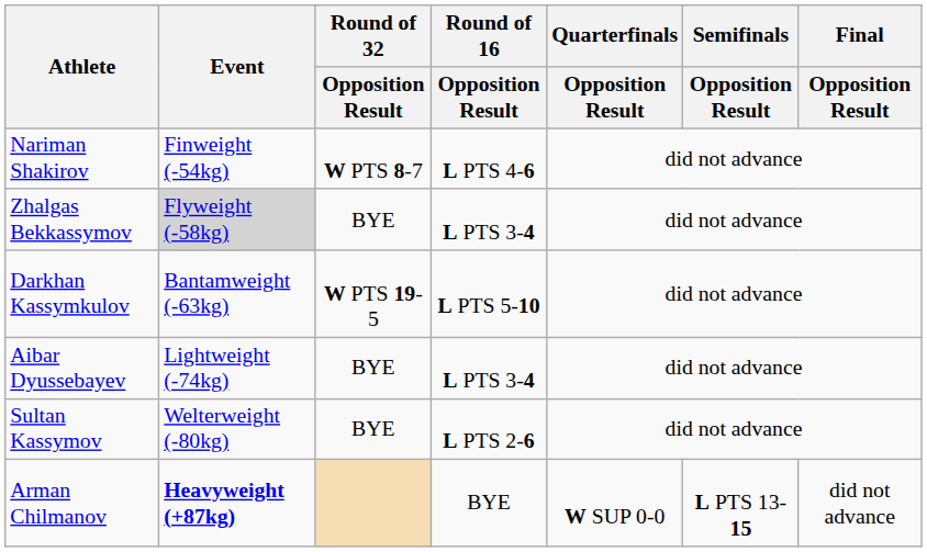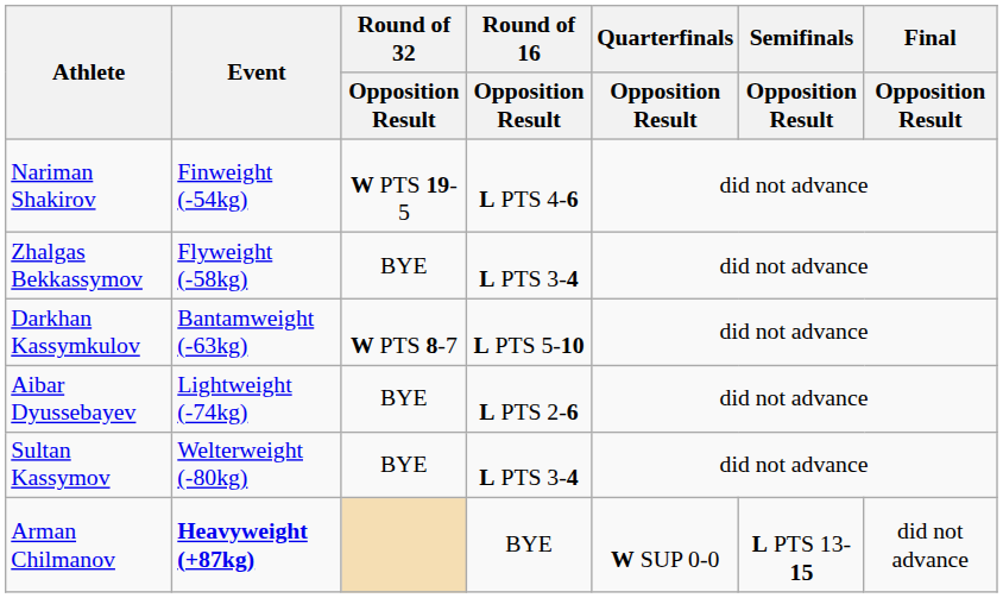 <table class="wikitable" style="font-size:90%">
 <tr>
 <th rowspan=2>Athlete</th>
 <th rowspan=2>Event</th>
 <th>Round of 32</th>
 <th>Round of 16</th>
 <th>Quarterfinals</th>
 <th>Semifinals</th>
 <th>Final</th>
 </tr>
 <tr>
 <th>Opposition<br>Result</th>
 <th>Opposition<br>Result</th>
 <th>Opposition<br>Result</th>
 <th>Opposition<br>Result</th>
 <th>Opposition<br>Result</th>
 </tr>
 <tr>
 <td><a href='#'>Nariman Shakirov</a></td>
 <td><a href='#'>Finweight (-54kg)</a></td>
-<td align=center><br><strong>W</strong> PTS <strong>8</strong>-7</td>
+<td align=center><br><strong>W</strong> PTS <strong>19</strong>-5</td>
 <td align=center><br><strong>L</strong> PTS 4-<strong>6</strong></td>
 <td align=center colspan="7">did not advance</td>
 </tr>
 <tr>
 <td><a href='#'>Zhalgas Bekkassymov</a></td>
-<td style="background: lightgrey;"><a href='#'>Flyweight (-58kg)</a></td>
+<td><a href='#'>Flyweight (-58kg)</a></td>
 <td align=center>BYE</td>
 <td align=center><br><strong>L</strong> PTS 3-<strong>4</strong></td>
 <td align=center colspan="7">did not advance</td>
 </tr>
 <tr>
 <td><a href='#'>Darkhan Kassymkulov</a></td>
 <td><a href='#'>Bantamweight (-63kg)</a></td>
-<td align=center><br><strong>W</strong> PTS <strong>19</strong>-5</td>
+<td align=center><br><strong>W</strong> PTS <strong>8</strong>-7</td>
 <td align=center><br><strong>L</strong> PTS 5-<strong>10</strong></td>
 <td align=center colspan="7">did not advance</td>
 </tr>
 <tr>
 <td><a href='#'>Aibar Dyussebayev</a></td>
 <td><a href='#'>Lightweight (-74kg)</a></td>
 <td align=center>BYE</td>
-<td align=center><br><strong>L</strong> PTS 3-<strong>4</strong></td>
+<td align=center><br><strong>L</strong> PTS 2-<strong>6</strong></td>
 <td align=center colspan="7">did not advance</td>
 </tr>
 <tr>
 <td><a href='#'>Sultan Kassymov</a></td>
 <td><a href='#'>Welterweight (-80kg)</a></td>
 <td align=center>BYE</td>
-<td align=center><br><strong>L</strong> PTS 2-<strong>6</strong></td>
+<td align=center><br><strong>L</strong> PTS 3-<strong>4</strong></td>
 <td align=center colspan="7">did not advance</td>
 </tr>
 <tr>
 <td><a href='#'>Arman Chilmanov</a></td>
 <td><strong><a href='#'>Heavyweight (+87kg)</a></strong></td>
 <td align=center bgcolor=wheat></td>
 <td align=center>BYE</td>
 <td align=center><br><strong>W</strong> SUP 0-0</td>
 <td align=center><br><strong>L</strong> PTS 13-<strong>15</strong><br></td>
 <td align=center colspan="7">did not advance</td>
 </tr>
 </table>
